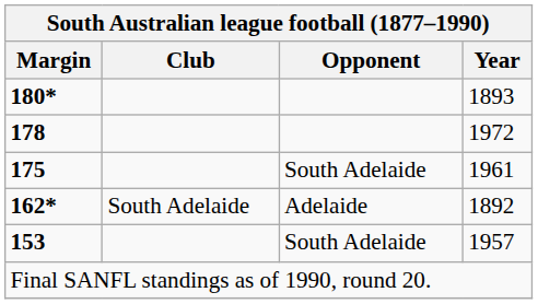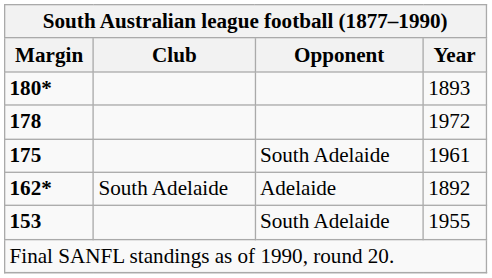 <table class="wikitable">
 <tr>
 <th colspan=34>South Australian league football (1877–1990)</th>
 </tr>
 <tr>
 <th style="width:60px;">Margin</th>
 <th style="width:115px;">Club</th>
 <th style="width:120px;">Opponent</th>
 <th style="width:40px;">Year</th>
 </tr>
 <tr>
 <td><strong>180*</strong></td>
 <td></td>
 <td></td>
 <td>1893</td>
 </tr>
 <tr>
 <td><strong>178</strong></td>
 <td></td>
 <td></td>
 <td>1972</td>
 </tr>
 <tr>
 <td><strong>175</strong></td>
 <td></td>
 <td>South Adelaide</td>
 <td>1961</td>
 </tr>
 <tr>
 <td><strong>162*</strong></td>
 <td>South Adelaide</td>
 <td>Adelaide</td>
 <td>1892</td>
 </tr>
 <tr>
 <td><strong>153</strong></td>
 <td></td>
 <td>South Adelaide</td>
-<td>1957</td>
+<td>1955</td>
 </tr>
 <tr>
 <td colspan="4">Final SANFL standings as of 1990, round 20.</td>
 </tr>
 <tr>
 </tr>
 </table>
